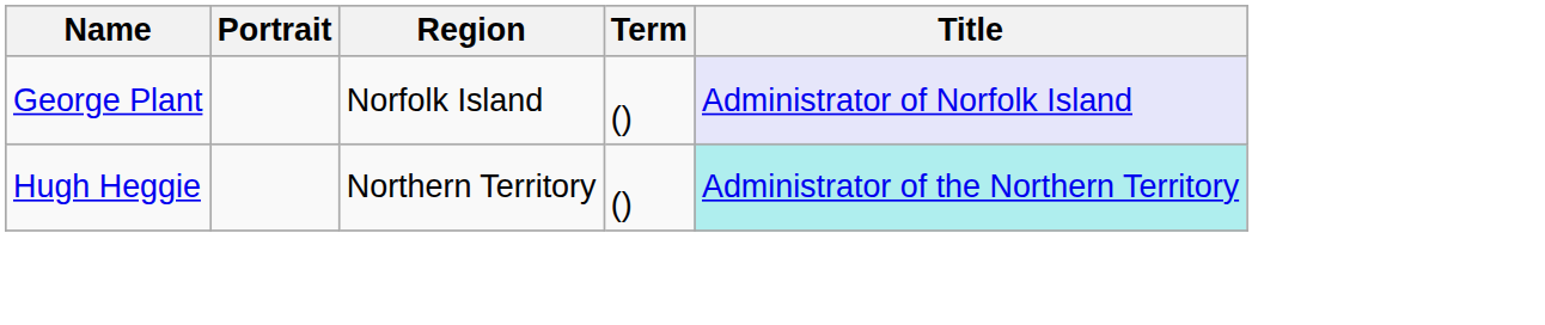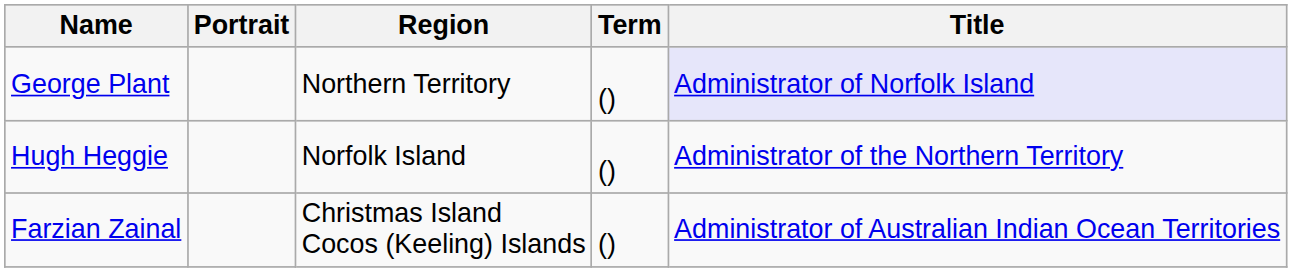 <table class="wikitable sortable">
 <tr>
 <th>Name</th>
 <th>Portrait</th>
 <th>Region</th>
 <th>Term</th>
 <th>Title</th>
 </tr>
 <tr>
 <td><a href='#'>George Plant</a></td>
 <td></td>
-<td> Norfolk Island</td>
+<td> Northern Territory</td>
 <td><br>()</td>
 <td style="background: lavender;"><a href='#'>Administrator of Norfolk Island</a></td>
 </tr>
 <tr>
 <td><a href='#'>Hugh Heggie</a></td>
 <td></td>
-<td> Northern Territory</td>
+<td> Norfolk Island</td>
 <td><br>()</td>
-<td style="background: paleturquoise;"><a href='#'>Administrator of the Northern Territory</a></td>
+<td><a href='#'>Administrator of the Northern Territory</a></td>
+</tr>
+<tr>
+<td><a href='#'>Farzian Zainal</a></td>
+<td></td>
+<td> Christmas Island<br> Cocos (Keeling) Islands</td>
+<td><br>()</td>
+<td><a href='#'>Administrator of Australian Indian Ocean Territories</a></td>
 </tr>
 </table>
